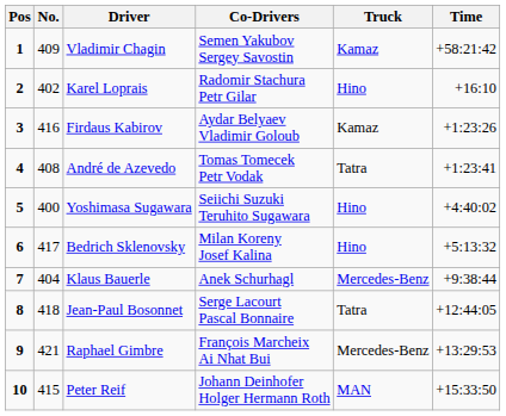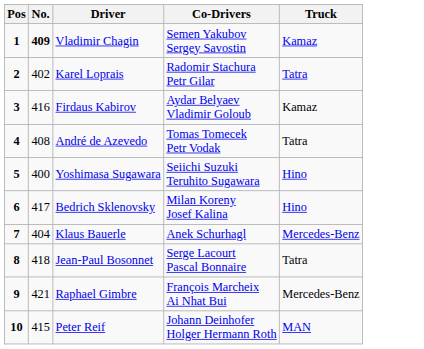 <table class="wikitable">
 <tr>
 <th>Pos</th>
 <th>No.</th>
 <th>Driver</th>
 <th>Co-Drivers</th>
 <th>Truck</th>
-<th>Time</th>
 </tr>
 <tr>
 <td align=center><strong>1</strong></td>
-<td>409</td>
+<td><strong>409</strong></td>
 <td> <a href='#'>Vladimir Chagin</a></td>
 <td> <a href='#'>Semen Yakubov</a><br> <a href='#'>Sergey Savostin</a></td>
 <td><a href='#'>Kamaz</a></td>
-<td align="right">+58:21:42</td>
 </tr>
 <tr>
 <td align=center><strong>2</strong></td>
 <td>402</td>
 <td> <a href='#'>Karel Loprais</a></td>
 <td> <a href='#'>Radomir Stachura</a><br> <a href='#'>Petr Gilar</a></td>
-<td><a href='#'>Hino</a></td>
-<td align="right">+16:10</td>
+<td><a href='#'>Tatra</a></td>
 </tr>
 <tr>
 <td align=center><strong>3</strong></td>
 <td>416</td>
 <td> <a href='#'>Firdaus Kabirov</a></td>
 <td> <a href='#'>Aydar Belyaev</a><br> <a href='#'>Vladimir Goloub</a></td>
 <td>Kamaz</td>
-<td align=right>+1:23:26</td>
 </tr>
 <tr>
 <td align=center><strong>4</strong></td>
 <td>408</td>
 <td> <a href='#'>André de Azevedo</a></td>
 <td> <a href='#'>Tomas Tomecek</a><br> <a href='#'>Petr Vodak</a></td>
 <td>Tatra</td>
-<td align="right">+1:23:41</td>
 </tr>
 <tr>
 <td align=center><strong>5</strong></td>
 <td>400</td>
 <td> <a href='#'>Yoshimasa Sugawara</a></td>
 <td> <a href='#'>Seiichi Suzuki</a><br> <a href='#'>Teruhito Sugawara</a></td>
 <td><a href='#'>Hino</a></td>
-<td align="right">+4:40:02</td>
 </tr>
 <tr>
 <td align=center><strong>6</strong></td>
 <td>417</td>
 <td> <a href='#'>Bedrich Sklenovsky</a></td>
 <td> <a href='#'>Milan Koreny</a><br> <a href='#'>Josef Kalina</a></td>
 <td><a href='#'>Hino</a></td>
-<td align="right">+5:13:32</td>
 </tr>
 <tr>
 <td align=center><strong>7</strong></td>
 <td>404</td>
 <td> <a href='#'>Klaus Bauerle</a></td>
 <td> <a href='#'>Anek Schurhagl</a></td>
 <td><a href='#'>Mercedes-Benz</a></td>
-<td align="right">+9:38:44</td>
 </tr>
 <tr>
 <td align=center><strong>8</strong></td>
 <td>418</td>
 <td> <a href='#'>Jean-Paul Bosonnet</a></td>
 <td> <a href='#'>Serge Lacourt</a><br> <a href='#'>Pascal Bonnaire</a></td>
 <td>Tatra</td>
-<td align="right">+12:44:05</td>
 </tr>
 <tr>
 <td align=center><strong>9</strong></td>
 <td>421</td>
 <td> <a href='#'>Raphael Gimbre</a></td>
 <td> <a href='#'>François Marcheix</a><br> <a href='#'>Ai Nhat Bui</a></td>
 <td>Mercedes-Benz</td>
-<td align="right">+13:29:53</td>
 </tr>
 <tr>
 <td align=center><strong>10</strong></td>
 <td>415</td>
 <td> <a href='#'>Peter Reif</a></td>
 <td> <a href='#'>Johann Deinhofer</a><br> <a href='#'>Holger Hermann Roth</a></td>
 <td><a href='#'>MAN</a></td>
-<td align="right">+15:33:50</td>
 </tr>
 </table>
